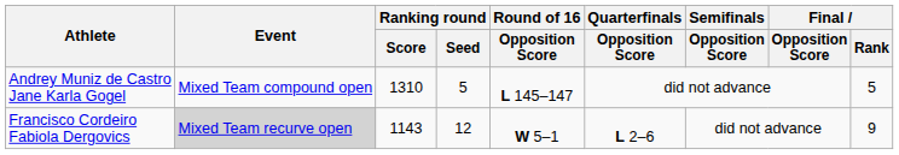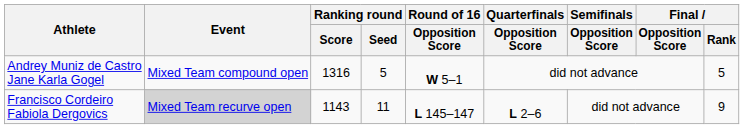 <table class="wikitable" style="font-size:90%">
 <tr>
 <th rowspan=2>Athlete</th>
 <th rowspan=2>Event</th>
 <th colspan="2">Ranking round</th>
 <th>Round of 16</th>
 <th>Quarterfinals</th>
 <th>Semifinals</th>
 <th colspan="2">Final / </th>
 </tr>
 <tr style="font-size:95%">
 <th>Score</th>
 <th>Seed</th>
 <th>Opposition<br>Score</th>
 <th>Opposition<br>Score</th>
 <th>Opposition<br>Score</th>
 <th>Opposition<br>Score</th>
 <th>Rank</th>
 </tr>
 <tr align=center>
 <td align=left><a href='#'>Andrey Muniz de Castro</a><br><a href='#'>Jane Karla Gogel</a></td>
 <td align=left><a href='#'>Mixed Team compound open</a></td>
-<td>1310</td>
+<td>1316</td>
 <td>5</td>
-<td><br><strong>L</strong> 145–147</td>
+<td><br><strong>W</strong> 5–1</td>
 <td colspan=3>did not advance</td>
 <td>5</td>
 </tr>
 <tr align=center>
 <td align=left><a href='#'>Francisco Cordeiro</a><br><a href='#'>Fabiola Dergovics</a></td>
 <td align=left style="background: lightgrey;"><a href='#'>Mixed Team recurve open</a></td>
 <td>1143</td>
-<td>12</td>
-<td><br><strong>W</strong> 5–1</td>
+<td>11</td>
+<td><br><strong>L</strong> 145–147</td>
 <td><br><strong>L</strong> 2–6</td>
 <td colspan=2>did not advance</td>
 <td>9</td>
 </tr>
 </table>
